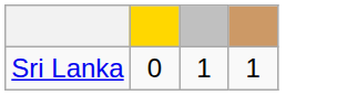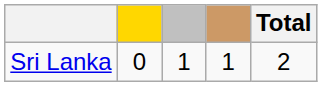 <table class="wikitable">
 <tr>
 <th></th>
 <th style="background-color:gold">        </th>
 <th style="background-color:silver">      </th>
 <th style="background-color:#CC9966">      </th>
+<th>Total</th>
 </tr>
 <tr align="center">
 <td> <a href='#'>Sri Lanka</a></td>
 <td>0</td>
 <td>1</td>
 <td>1</td>
+<td>2</td>
 </tr>
 </table>
